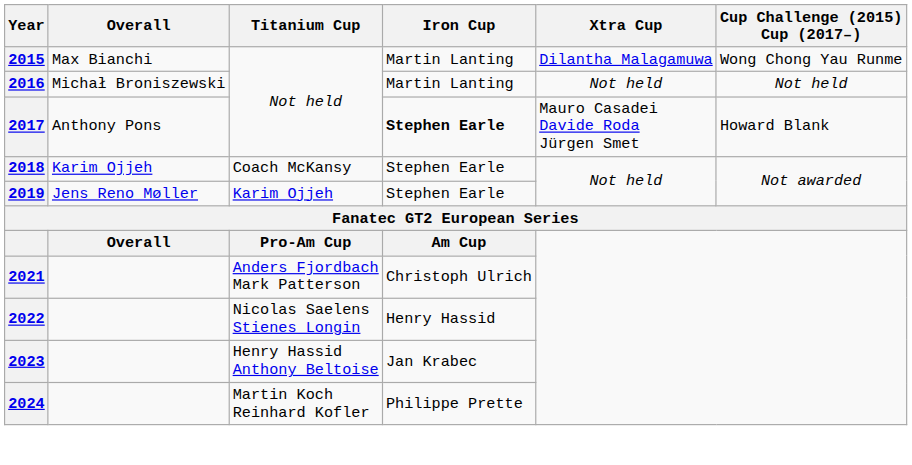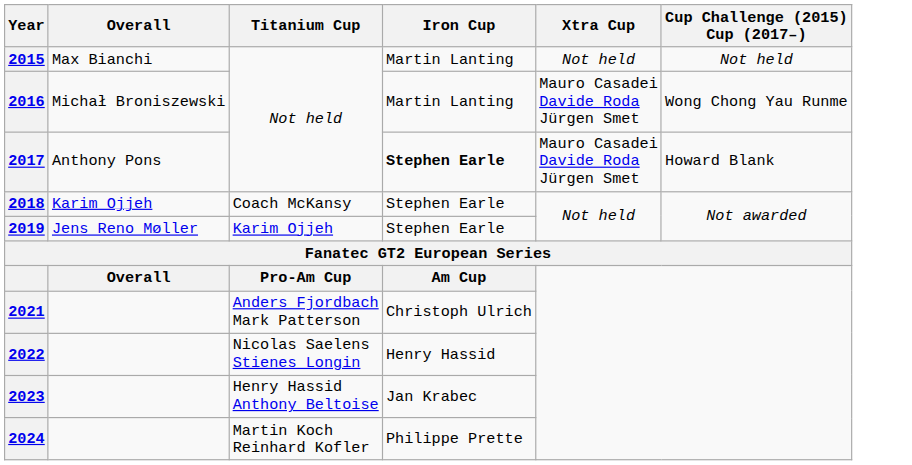 <table class="wikitable">
 <tr>
 <th>Year</th>
 <th>Overall</th>
 <th>Titanium Cup</th>
 <th>Iron Cup</th>
 <th>Xtra Cup</th>
 <th>Cup Challenge (2015)<br>Cup (2017–)</th>
 </tr>
 <tr>
 <th><a href='#'>2015</a></th>
 <td> Max Bianchi</td>
 <td rowspan=3 align=center><em>Not held</em></td>
 <td> Martin Lanting</td>
-<td> <a href='#'>Dilantha Malagamuwa</a></td>
-<td> Wong Chong Yau Runme</td>
+<td align=center><em>Not held</em></td>
+<td align=center><em>Not held</em></td>
 </tr>
 <tr>
 <th><a href='#'>2016</a></th>
 <td> Michał Broniszewski</td>
 <td> Martin Lanting</td>
-<td align=center><em>Not held</em></td>
-<td align=center><em>Not held</em></td>
+<td> Mauro Casadei<br> <a href='#'>Davide Roda</a><br> Jürgen Smet</td>
+<td> Wong Chong Yau Runme</td>
 </tr>
 <tr>
 <th><a href='#'>2017</a></th>
 <td> Anthony Pons</td>
 <td><strong> Stephen Earle</strong></td>
 <td> Mauro Casadei<br> <a href='#'>Davide Roda</a><br> Jürgen Smet</td>
 <td> Howard Blank</td>
 </tr>
 <tr>
 <th><a href='#'>2018</a></th>
 <td> <a href='#'>Karim Ojjeh</a></td>
 <td> Coach McKansy</td>
 <td> Stephen Earle</td>
 <td rowspan=2 align=center><em>Not held</em></td>
 <td rowspan=2 align=center><em>Not awarded</em></td>
 </tr>
 <tr>
 <th><a href='#'>2019</a></th>
 <td> <a href='#'>Jens Reno Møller</a></td>
 <td> <a href='#'>Karim Ojjeh</a></td>
 <td> Stephen Earle</td>
 </tr>
 <tr>
 <th colspan="6">Fanatec GT2 European Series</th>
 </tr>
 <tr>
 <th></th>
 <th>Overall</th>
 <th>Pro-Am Cup</th>
 <th>Am Cup</th>
 <td colspan="2" rowspan="5"></td>
 </tr>
 <tr>
 <th><a href='#'>2021</a></th>
 <td></td>
 <td> <a href='#'>Anders Fjordbach</a><br> Mark Patterson</td>
 <td> Christoph Ulrich</td>
 </tr>
 <tr>
 <th><a href='#'>2022</a></th>
 <td></td>
 <td> Nicolas Saelens<br> <a href='#'>Stienes Longin</a></td>
 <td> Henry Hassid</td>
 </tr>
 <tr>
 <th><a href='#'>2023</a></th>
 <td></td>
 <td> Henry Hassid<br> <a href='#'>Anthony Beltoise</a></td>
 <td> Jan Krabec</td>
 </tr>
 <tr>
 <th><a href='#'>2024</a></th>
 <td></td>
 <td> Martin Koch<br> Reinhard Kofler</td>
 <td> Philippe Prette</td>
 </tr>
 </table>
